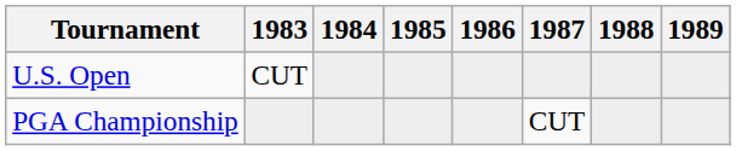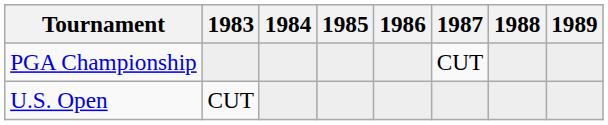 <table class="wikitable" style="font-size:95%;text-align:center;">
 <tr>
 <th>Tournament</th>
 <th>1983</th>
 <th>1984</th>
 <th>1985</th>
 <th>1986</th>
 <th>1987</th>
 <th>1988</th>
 <th>1989</th>
 </tr>
 <tr>
+<td align=left><a href='#'>PGA Championship</a></td>
+<td style="background:#eeeeee;"></td>
+<td style="background:#eeeeee;"></td>
+<td style="background:#eeeeee;"></td>
+<td style="background:#eeeeee;"></td>
+<td>CUT</td>
+<td style="background:#eeeeee;"></td>
+<td style="background:#eeeeee;"></td>
+</tr>
+<tr>
 <td align=left><a href='#'>U.S. Open</a></td>
 <td>CUT</td>
 <td style="background:#eeeeee;"></td>
 <td style="background:#eeeeee;"></td>
 <td style="background:#eeeeee;"></td>
 <td style="background:#eeeeee;"></td>
 <td style="background:#eeeeee;"></td>
 <td style="background:#eeeeee;"></td>
 </tr>
-<tr>
-<td align=left><a href='#'>PGA Championship</a></td>
-<td style="background:#eeeeee;"></td>
-<td style="background:#eeeeee;"></td>
-<td style="background:#eeeeee;"></td>
-<td style="background:#eeeeee;"></td>
-<td>CUT</td>
-<td style="background:#eeeeee;"></td>
-<td style="background:#eeeeee;"></td>
-</tr>
 </table>
